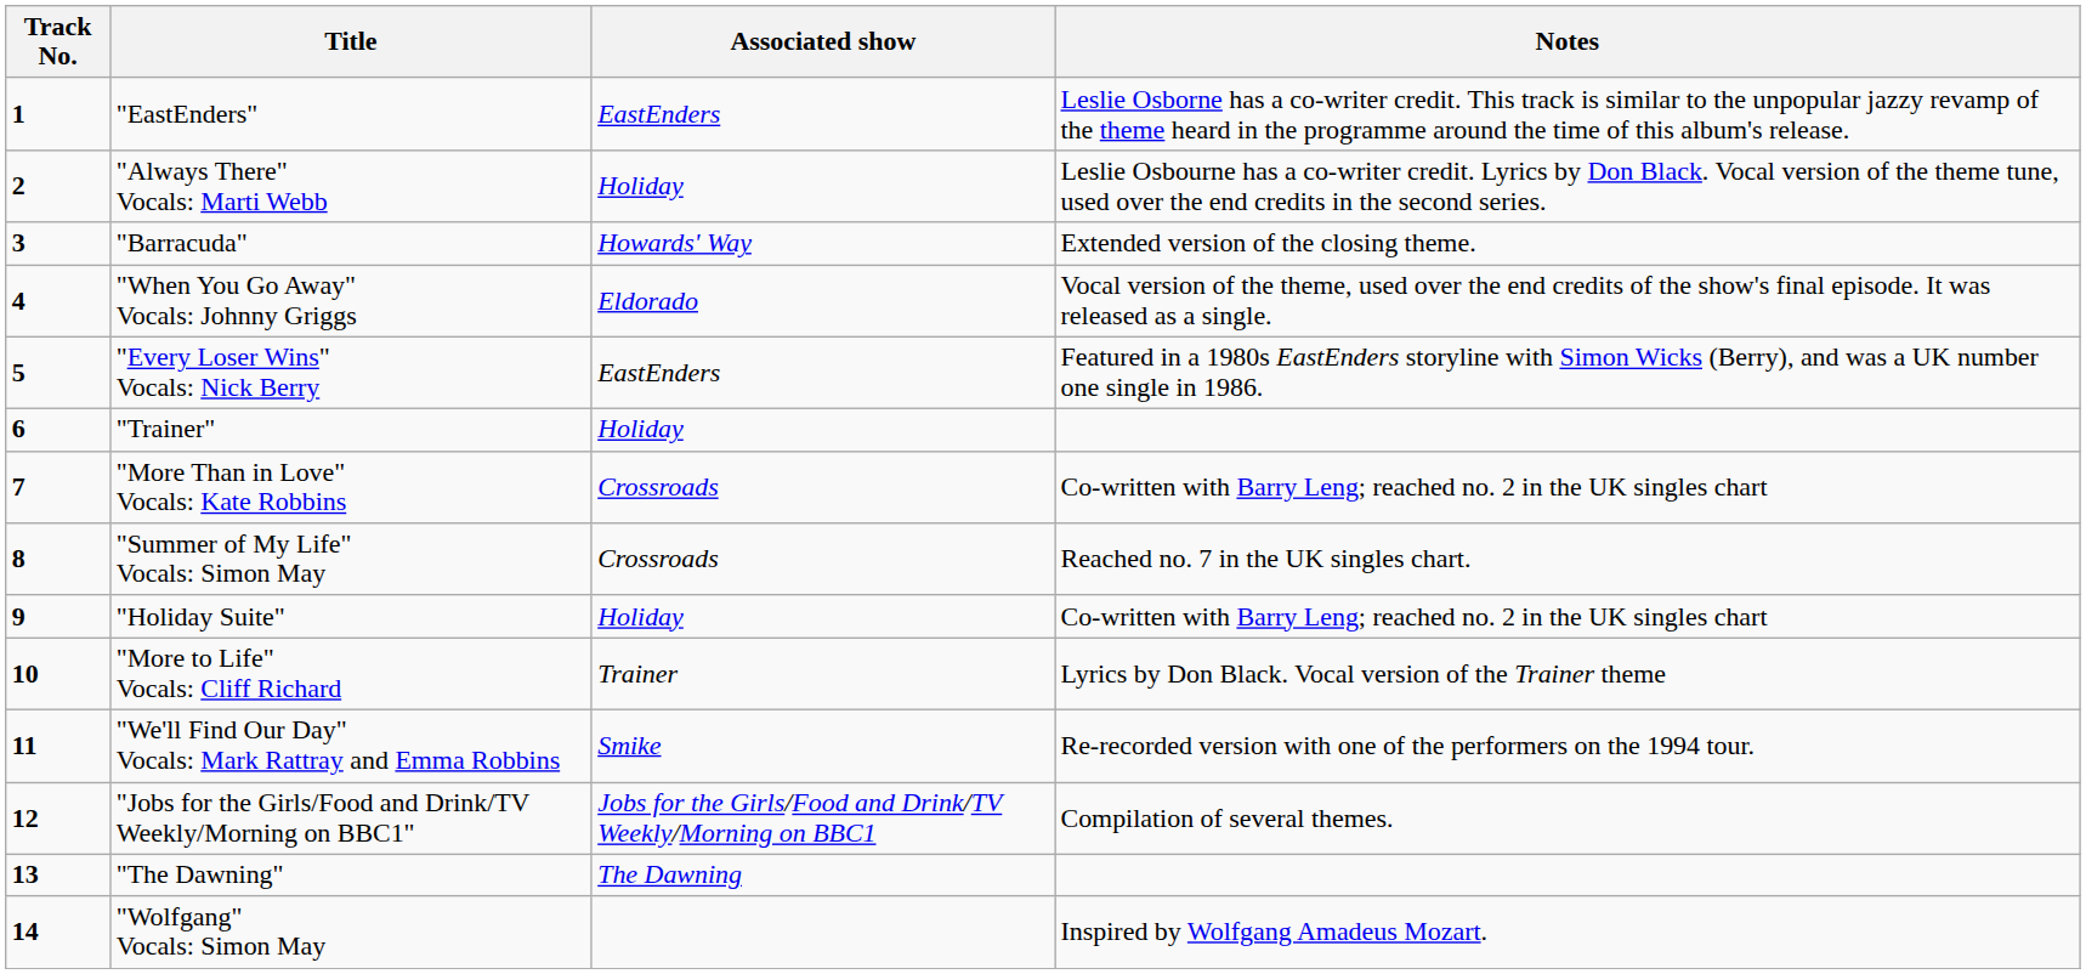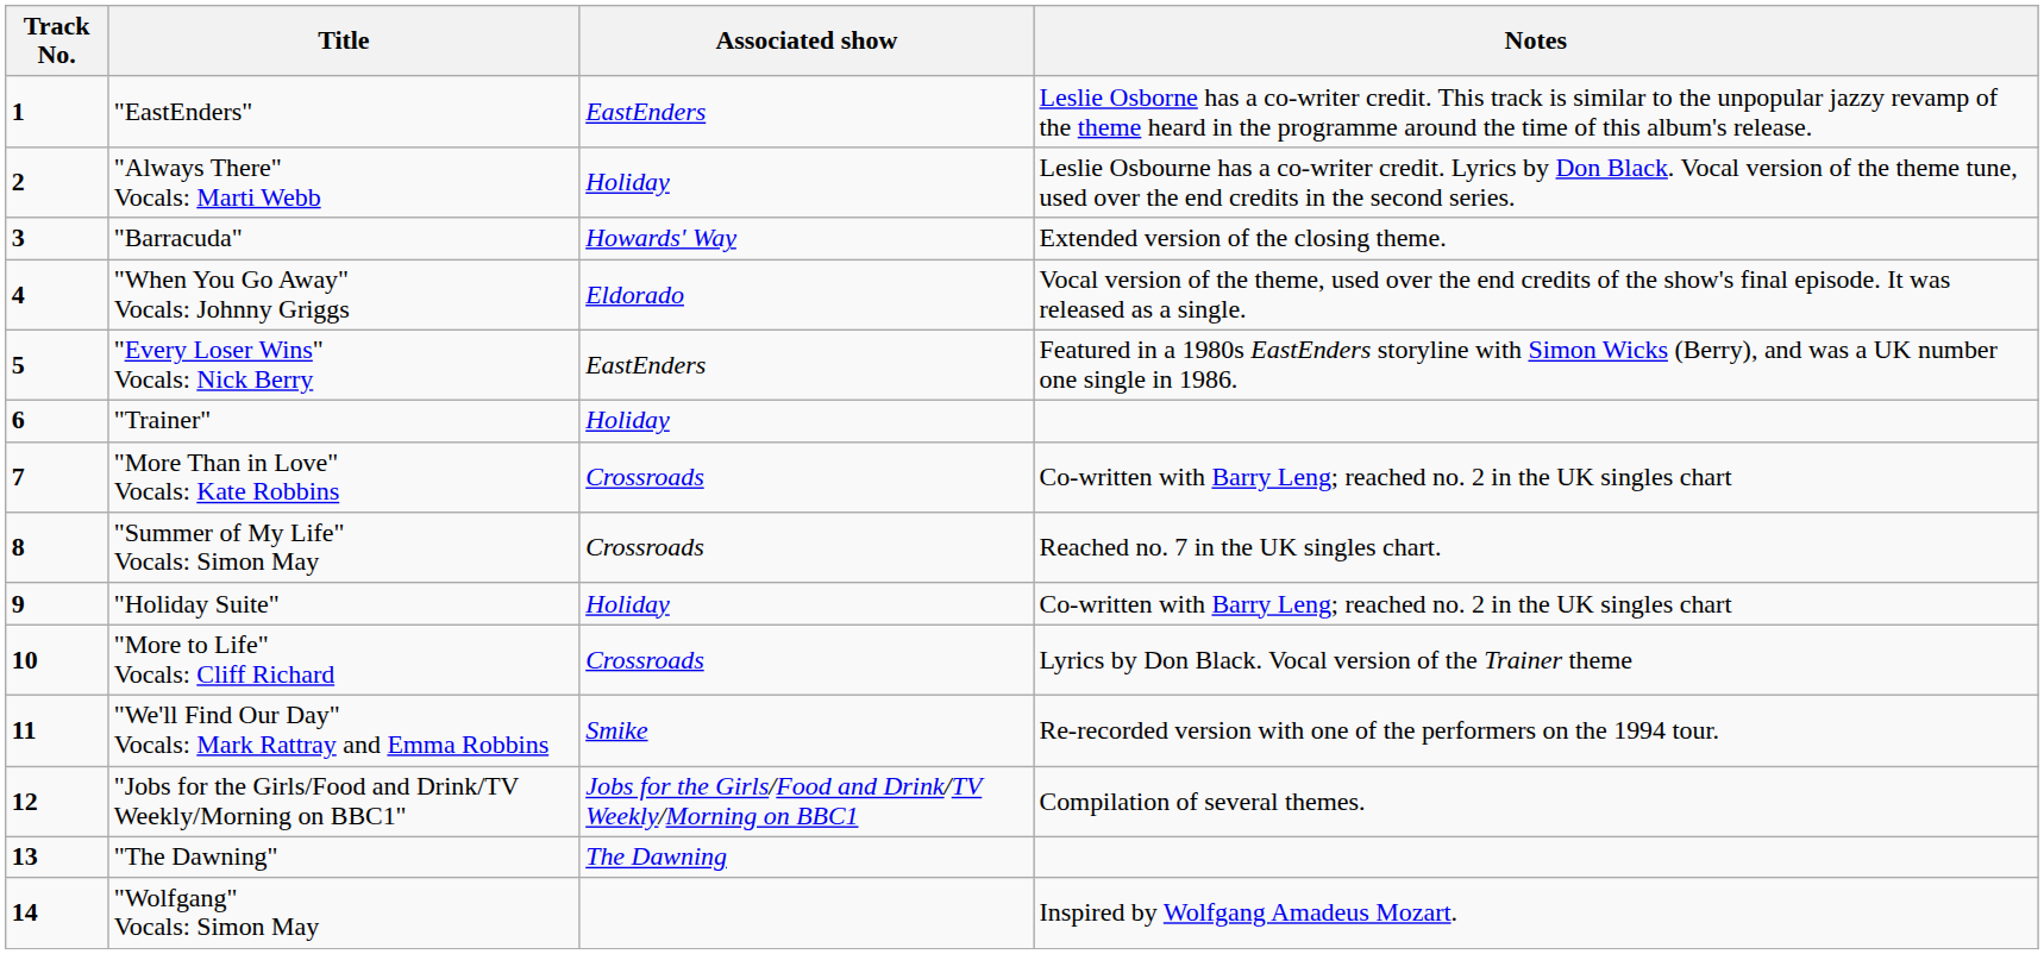 <table class="wikitable">
 <tr>
 <th>Track No.</th>
 <th>Title</th>
 <th>Associated show</th>
 <th>Notes</th>
 </tr>
 <tr>
 <td><strong>1</strong></td>
 <td>"EastEnders"</td>
 <td><em><a href='#'>EastEnders</a></em></td>
 <td><a href='#'>Leslie Osborne</a> has a co-writer credit. This track is similar to the unpopular jazzy revamp of the <a href='#'>theme</a> heard in the programme around the time of this album's release.</td>
 </tr>
 <tr>
 <td><strong>2</strong></td>
 <td>"Always There"<br>Vocals: <a href='#'>Marti Webb</a></td>
 <td><em><a href='#'>Holiday</a></em></td>
 <td>Leslie Osbourne has a co-writer credit. Lyrics by <a href='#'>Don Black</a>. Vocal version of the theme tune, used over the end credits in the second series.</td>
 </tr>
 <tr>
 <td><strong>3</strong></td>
 <td>"Barracuda"</td>
 <td><em><a href='#'>Howards' Way</a></em></td>
 <td>Extended version of the closing theme.</td>
 </tr>
 <tr>
 <td><strong>4</strong></td>
 <td>"When You Go Away"<br>Vocals: Johnny Griggs</td>
 <td><em><a href='#'>Eldorado</a></em></td>
 <td>Vocal version of the theme, used over the end credits of the show's final episode. It was released as a single.</td>
 </tr>
 <tr>
 <td><strong>5</strong></td>
 <td>"<a href='#'>Every Loser Wins</a>" <br>Vocals: <a href='#'>Nick Berry</a></td>
 <td><em>EastEnders</em></td>
 <td>Featured in a 1980s <em>EastEnders</em> storyline with <a href='#'>Simon Wicks</a> (Berry), and was a UK number one single in 1986.</td>
 </tr>
 <tr>
 <td><strong>6</strong></td>
 <td>"Trainer"</td>
 <td><em><a href='#'>Holiday</a></em></td>
 <td></td>
 </tr>
 <tr>
 <td><strong>7</strong></td>
 <td>"More Than in Love"<br>Vocals: <a href='#'>Kate Robbins</a></td>
 <td><em><a href='#'>Crossroads</a></em></td>
 <td>Co-written with <a href='#'>Barry Leng</a>; reached no. 2 in the UK singles chart</td>
 </tr>
 <tr>
 <td><strong>8</strong></td>
 <td>"Summer of My Life"<br>Vocals: Simon May</td>
 <td><em>Crossroads</em></td>
 <td>Reached no. 7 in the UK singles chart.</td>
 </tr>
 <tr>
 <td><strong>9</strong></td>
 <td>"Holiday Suite"</td>
 <td><em><a href='#'>Holiday</a></em></td>
 <td>Co-written with <a href='#'>Barry Leng</a>; reached no. 2 in the UK singles chart</td>
 </tr>
 <tr>
 <td><strong>10</strong></td>
 <td>"More to Life" <br>Vocals: <a href='#'>Cliff Richard</a></td>
-<td><em>Trainer</em></td>
+<td><em><a href='#'>Crossroads</a></em></td>
 <td>Lyrics by Don Black. Vocal version of the <em>Trainer</em> theme</td>
 </tr>
 <tr>
 <td><strong>11</strong></td>
 <td>"We'll Find Our Day"<br>Vocals: <a href='#'>Mark Rattray</a> and <a href='#'>Emma Robbins</a></td>
 <td><em><a href='#'>Smike</a></em></td>
 <td>Re-recorded version with one of the performers on the 1994 tour.</td>
 </tr>
 <tr>
 <td><strong>12</strong></td>
 <td>"Jobs for the Girls/Food and Drink/TV Weekly/Morning on BBC1"</td>
 <td><em><a href='#'>Jobs for the Girls</a>/<a href='#'>Food and Drink</a>/<a href='#'>TV Weekly</a>/<a href='#'>Morning on BBC1</a></em></td>
 <td>Compilation of several themes.</td>
 </tr>
 <tr>
 <td><strong>13</strong></td>
 <td>"The Dawning"</td>
 <td><em><a href='#'>The Dawning</a></em></td>
 <td></td>
 </tr>
 <tr>
 <td><strong>14</strong></td>
 <td>"Wolfgang"<br>Vocals: Simon May</td>
 <td></td>
 <td>Inspired by <a href='#'>Wolfgang Amadeus Mozart</a>.</td>
 </tr>
 <tr>
 </tr>
 <tr>
 </tr>
 </table>
